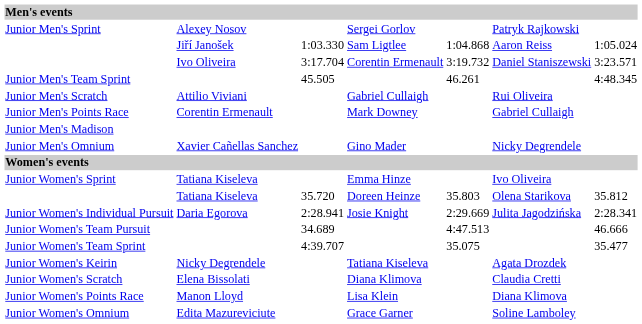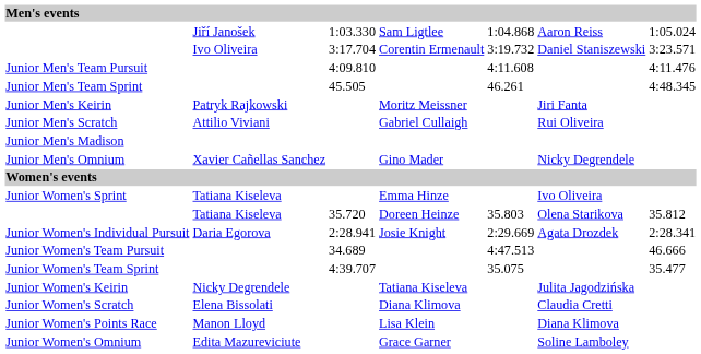 <table>
 <tr bgcolor="#cccccc">
 <td colspan=7><strong>Men's events</strong></td>
-</tr>
-<tr>
-<td><a href='#'>Junior Men's Sprint</a></td>
-<td><a href='#'>Alexey Nosov</a><br><small></small></td>
-<td></td>
-<td><a href='#'>Sergei Gorlov</a><br><small></small></td>
-<td></td>
-<td><a href='#'>Patryk Rajkowski</a><br><small></small></td>
-<td></td>
 </tr>
 <tr>
 <td></td>
 <td><a href='#'>Jiří Janošek</a><br><small></small></td>
 <td>1:03.330</td>
 <td><a href='#'>Sam Ligtlee</a><br><small></small></td>
 <td>1:04.868</td>
 <td><a href='#'>Aaron Reiss</a><br><small></small></td>
 <td>1:05.024</td>
 </tr>
 <tr>
 <td></td>
 <td><a href='#'>Ivo Oliveira</a><br><small></small></td>
 <td>3:17.704</td>
 <td><a href='#'>Corentin Ermenault</a> <br><small></small></td>
 <td>3:19.732</td>
 <td><a href='#'>Daniel Staniszewski</a><br><small></small></td>
 <td>3:23.571</td>
 </tr>
 <tr>
+<td><a href='#'>Junior Men's Team Pursuit</a></td>
+<td></td>
+<td>4:09.810</td>
+<td></td>
+<td>4:11.608</td>
+<td></td>
+<td>4:11.476</td>
+</tr>
+<tr>
 <td><a href='#'>Junior Men's Team Sprint</a></td>
 <td></td>
 <td>45.505</td>
 <td></td>
 <td>46.261</td>
 <td></td>
 <td>4:48.345</td>
 </tr>
 <tr>
+<td><a href='#'>Junior Men's Keirin</a></td>
+<td><a href='#'>Patryk Rajkowski</a><br><small></small></td>
+<td></td>
+<td><a href='#'>Moritz Meissner</a> <br><small></small></td>
+<td></td>
+<td><a href='#'>Jiri Fanta</a><br><small></small></td>
+<td></td>
+</tr>
+<tr>
 <td><a href='#'>Junior Men's Scratch</a></td>
 <td><a href='#'>Attilio Viviani</a><br><small></small></td>
 <td></td>
 <td><a href='#'>Gabriel Cullaigh</a><br><small></small></td>
 <td></td>
 <td><a href='#'>Rui Oliveira</a><br><small></small></td>
-<td></td>
-</tr>
-<tr>
-<td><a href='#'>Junior Men's Points Race</a></td>
-<td><a href='#'>Corentin Ermenault</a> <br><small></small></td>
-<td></td>
-<td><a href='#'>Mark Downey</a><br><small></small></td>
-<td></td>
-<td><a href='#'>Gabriel Cullaigh</a><br><small></small></td>
 <td></td>
 </tr>
 <tr>
 <td><a href='#'>Junior Men's Madison</a></td>
 <td></td>
 <td></td>
 <td></td>
 <td></td>
 <td></td>
 <td></td>
 </tr>
 <tr>
 <td><a href='#'>Junior Men's Omnium</a></td>
 <td><a href='#'>Xavier Cañellas Sanchez</a><br><small></small></td>
 <td></td>
 <td><a href='#'>Gino Mader</a><br><small></small></td>
 <td></td>
 <td><a href='#'>Nicky Degrendele</a><br><small></small></td>
 <td></td>
 </tr>
 <tr style="background:#ccc;">
 <td colspan=7><strong>Women's events</strong></td>
 </tr>
 <tr>
 <td><a href='#'>Junior Women's Sprint</a></td>
 <td><a href='#'>Tatiana Kiseleva</a><br><small></small></td>
 <td></td>
 <td><a href='#'>Emma Hinze</a><br><small></small></td>
 <td></td>
 <td><a href='#'>Ivo Oliveira</a><br><small></small></td>
 <td></td>
 </tr>
 <tr>
 <td></td>
 <td><a href='#'>Tatiana Kiseleva</a><br><small></small></td>
 <td>35.720</td>
 <td><a href='#'>Doreen Heinze</a><br><small></small></td>
 <td>35.803</td>
 <td><a href='#'>Olena Starikova</a><br><small></small></td>
 <td>35.812</td>
 </tr>
 <tr>
 <td><a href='#'>Junior Women's Individual Pursuit</a></td>
 <td><a href='#'>Daria Egorova</a><br><small></small></td>
 <td>2:28.941</td>
 <td><a href='#'>Josie Knight</a><br><small></small></td>
 <td>2:29.669</td>
-<td><a href='#'>Julita Jagodzińska</a><br><small></small></td>
+<td><a href='#'>Agata Drozdek</a><br><small></small></td>
 <td>2:28.341</td>
 </tr>
 <tr>
 <td><a href='#'>Junior Women's Team Pursuit</a></td>
 <td></td>
 <td>34.689</td>
 <td></td>
 <td>4:47.513</td>
 <td></td>
 <td>46.666</td>
 </tr>
 <tr>
 <td><a href='#'>Junior Women's Team Sprint</a></td>
 <td></td>
 <td>4:39.707</td>
 <td></td>
 <td>35.075</td>
 <td></td>
 <td>35.477</td>
 </tr>
 <tr>
 <td><a href='#'>Junior Women's Keirin</a></td>
 <td><a href='#'>Nicky Degrendele</a><br><small></small></td>
 <td></td>
 <td><a href='#'>Tatiana Kiseleva</a><br><small></small></td>
 <td></td>
-<td><a href='#'>Agata Drozdek</a><br><small></small></td>
+<td><a href='#'>Julita Jagodzińska</a><br><small></small></td>
 <td></td>
 </tr>
 <tr>
 <td><a href='#'>Junior Women's Scratch</a></td>
 <td><a href='#'>Elena Bissolati</a><br><small></small></td>
 <td></td>
 <td><a href='#'>Diana Klimova</a><br><small></small></td>
 <td></td>
 <td><a href='#'>Claudia Cretti</a><br><small></small></td>
 <td></td>
 </tr>
 <tr>
 <td><a href='#'>Junior Women's Points Race</a></td>
 <td><a href='#'>Manon Lloyd</a><br><small></small></td>
 <td></td>
 <td><a href='#'>Lisa Klein</a><br><small></small></td>
 <td></td>
 <td><a href='#'>Diana Klimova</a><br><small></small></td>
 <td></td>
 </tr>
 <tr>
 <td><a href='#'>Junior Women's Omnium</a></td>
 <td><a href='#'>Edita Mazureviciute</a><br><small></small></td>
 <td></td>
 <td><a href='#'>Grace Garner</a><br><small></small></td>
 <td></td>
 <td><a href='#'>Soline Lamboley</a><br><small></small></td>
 <td></td>
 </tr>
 </table>
